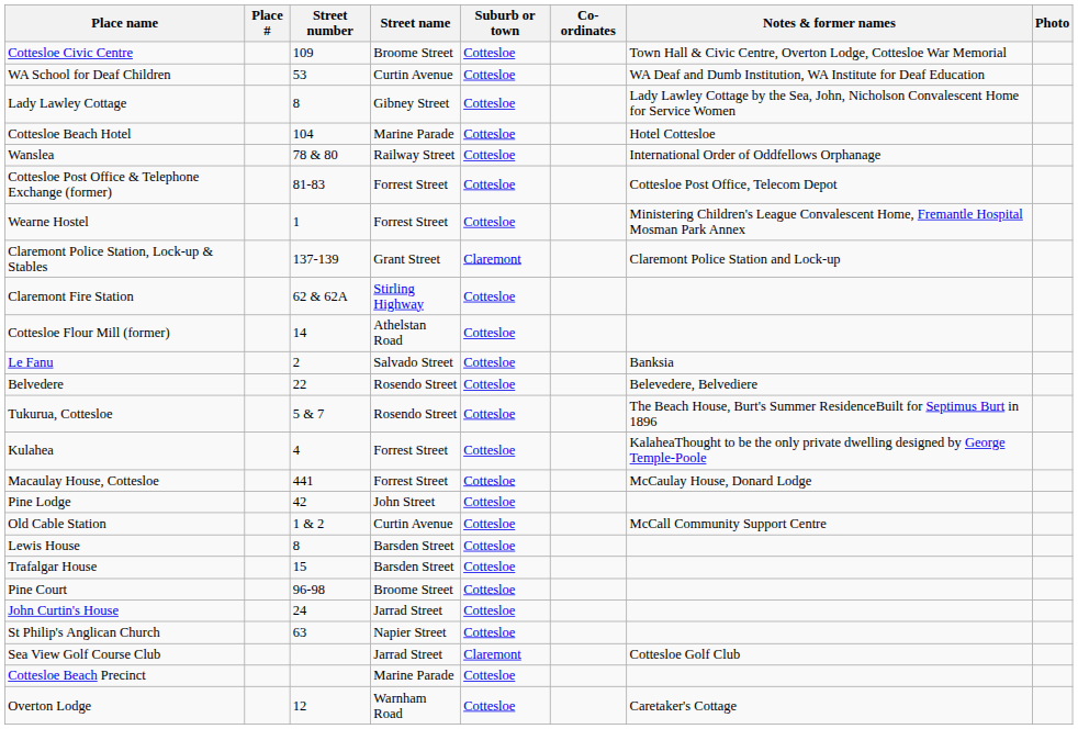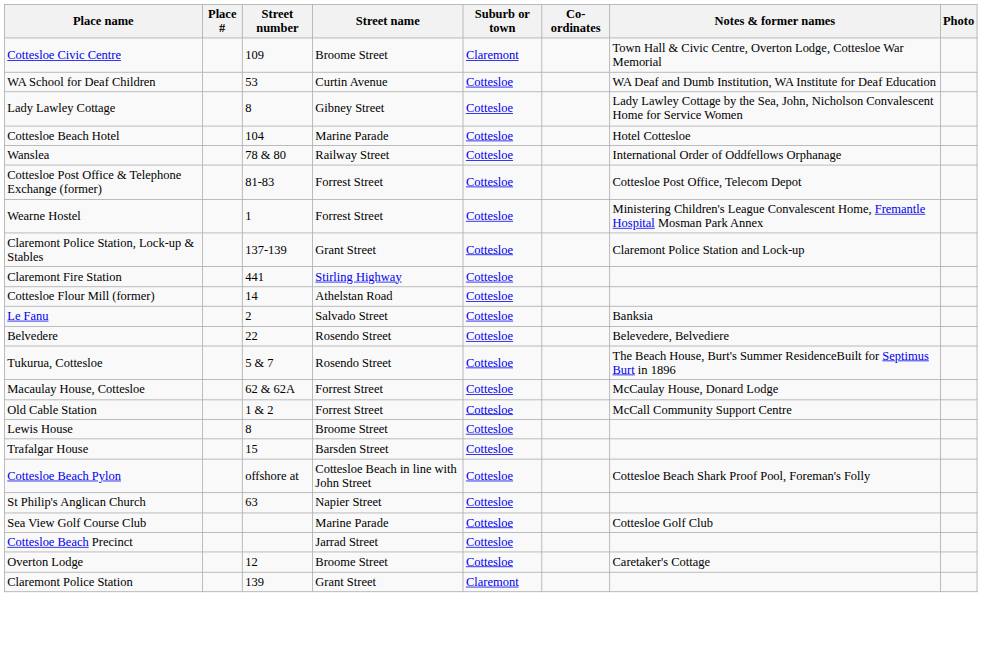 <table class="wikitable sortable">
 <tr>
 <th>Place name</th>
 <th>Place #</th>
 <th>Street number</th>
 <th>Street name</th>
 <th>Suburb or town</th>
 <th>Co-ordinates</th>
 <th class="unsortable">Notes & former names</th>
 <th class="unsortable">Photo</th>
 </tr>
 <tr>
 <td><a href='#'>Cottesloe Civic Centre</a></td>
 <td></td>
 <td>109</td>
 <td>Broome Street</td>
-<td><a href='#'>Cottesloe</a></td>
+<td><a href='#'>Claremont</a></td>
 <td></td>
 <td>Town Hall & Civic Centre, Overton Lodge, Cottesloe War Memorial</td>
 <td></td>
 </tr>
 <tr>
 <td>WA School for Deaf Children</td>
 <td></td>
 <td>53</td>
 <td>Curtin Avenue</td>
 <td><a href='#'>Cottesloe</a></td>
 <td></td>
 <td>WA Deaf and Dumb Institution, WA Institute for Deaf Education</td>
 <td></td>
 </tr>
 <tr>
 <td>Lady Lawley Cottage</td>
 <td></td>
 <td>8</td>
 <td>Gibney Street</td>
 <td><a href='#'>Cottesloe</a></td>
 <td></td>
 <td>Lady Lawley Cottage by the Sea, John, Nicholson Convalescent Home for Service Women</td>
 <td></td>
 </tr>
 <tr>
 <td>Cottesloe Beach Hotel</td>
 <td></td>
 <td>104</td>
 <td>Marine Parade</td>
 <td><a href='#'>Cottesloe</a></td>
 <td></td>
 <td>Hotel Cottesloe</td>
 <td></td>
 </tr>
 <tr>
 <td>Wanslea</td>
 <td></td>
 <td>78 & 80</td>
 <td>Railway Street</td>
 <td><a href='#'>Cottesloe</a></td>
 <td></td>
 <td>International Order of Oddfellows Orphanage</td>
 <td></td>
 </tr>
 <tr>
 <td>Cottesloe Post Office & Telephone Exchange (former)</td>
 <td></td>
 <td>81-83</td>
 <td>Forrest Street</td>
 <td><a href='#'>Cottesloe</a></td>
 <td></td>
 <td>Cottesloe Post Office, Telecom Depot</td>
 <td></td>
 </tr>
 <tr>
 <td>Wearne Hostel</td>
 <td></td>
 <td>1</td>
 <td>Forrest Street</td>
 <td><a href='#'>Cottesloe</a></td>
 <td></td>
 <td>Ministering Children's League Convalescent Home, <a href='#'>Fremantle Hospital</a> Mosman Park Annex</td>
 <td></td>
 </tr>
 <tr>
 <td>Claremont Police Station, Lock-up & Stables</td>
 <td></td>
 <td>137-139</td>
 <td>Grant Street</td>
-<td><a href='#'>Claremont</a></td>
+<td><a href='#'>Cottesloe</a></td>
 <td></td>
 <td>Claremont Police Station and Lock-up</td>
 <td></td>
 </tr>
 <tr>
 <td>Claremont Fire Station</td>
 <td></td>
-<td>62 & 62A</td>
+<td>441</td>
 <td><a href='#'>Stirling Highway</a></td>
 <td><a href='#'>Cottesloe</a></td>
 <td></td>
 <td></td>
 <td></td>
 </tr>
 <tr>
 <td>Cottesloe Flour Mill (former)</td>
 <td></td>
 <td>14</td>
 <td>Athelstan Road</td>
 <td><a href='#'>Cottesloe</a></td>
 <td></td>
 <td></td>
 <td></td>
 </tr>
 <tr>
 <td><a href='#'>Le Fanu</a></td>
 <td></td>
 <td>2</td>
 <td>Salvado Street</td>
 <td><a href='#'>Cottesloe</a></td>
 <td></td>
 <td>Banksia</td>
 <td></td>
 </tr>
 <tr>
 <td>Belvedere</td>
 <td></td>
 <td>22</td>
 <td>Rosendo Street</td>
 <td><a href='#'>Cottesloe</a></td>
 <td></td>
 <td>Belevedere, Belvediere</td>
 <td></td>
 </tr>
 <tr>
 <td>Tukurua, Cottesloe</td>
 <td></td>
 <td>5 & 7</td>
 <td>Rosendo Street</td>
 <td><a href='#'>Cottesloe</a></td>
 <td></td>
 <td>The Beach House, Burt's Summer ResidenceBuilt for <a href='#'>Septimus Burt</a> in 1896</td>
 <td></td>
 </tr>
 <tr>
-<td>Kulahea</td>
-<td></td>
-<td>4</td>
-<td>Forrest Street</td>
-<td><a href='#'>Cottesloe</a></td>
-<td></td>
-<td>KalaheaThought to be the only private dwelling designed by <a href='#'>George Temple-Poole</a></td>
-<td></td>
-</tr>
-<tr>
 <td>Macaulay House, Cottesloe</td>
 <td></td>
-<td>441</td>
+<td>62 & 62A</td>
 <td>Forrest Street</td>
 <td><a href='#'>Cottesloe</a></td>
 <td></td>
 <td>McCaulay House, Donard Lodge</td>
 <td></td>
 </tr>
 <tr>
-<td>Pine Lodge</td>
-<td></td>
-<td>42</td>
-<td>John Street</td>
-<td><a href='#'>Cottesloe</a></td>
-<td></td>
-<td></td>
-<td></td>
-</tr>
-<tr>
 <td>Old Cable Station</td>
 <td></td>
 <td>1 & 2</td>
-<td>Curtin Avenue</td>
+<td>Forrest Street</td>
 <td><a href='#'>Cottesloe</a></td>
 <td></td>
 <td>McCall Community Support Centre</td>
 <td></td>
 </tr>
 <tr>
 <td>Lewis House</td>
 <td></td>
 <td>8</td>
-<td>Barsden Street</td>
+<td>Broome Street</td>
 <td><a href='#'>Cottesloe</a></td>
 <td></td>
 <td></td>
 <td></td>
 </tr>
 <tr>
 <td>Trafalgar House</td>
 <td></td>
 <td>15</td>
 <td>Barsden Street</td>
 <td><a href='#'>Cottesloe</a></td>
 <td></td>
 <td></td>
 <td></td>
 </tr>
 <tr>
-<td>Pine Court</td>
+<td><a href='#'>Cottesloe Beach Pylon</a></td>
 <td></td>
-<td>96-98</td>
-<td>Broome Street</td>
+<td>offshore at</td>
+<td>Cottesloe Beach in line with John Street</td>
 <td><a href='#'>Cottesloe</a></td>
 <td></td>
-<td></td>
-<td></td>
-</tr>
-<tr>
-<td><a href='#'>John Curtin's House</a></td>
-<td></td>
-<td>24</td>
-<td>Jarrad Street</td>
-<td><a href='#'>Cottesloe</a></td>
-<td></td>
-<td></td>
+<td>Cottesloe Beach Shark Proof Pool, Foreman's Folly</td>
 <td></td>
 </tr>
 <tr>
 <td>St Philip's Anglican Church</td>
 <td></td>
 <td>63</td>
 <td>Napier Street</td>
 <td><a href='#'>Cottesloe</a></td>
 <td></td>
 <td></td>
 <td></td>
 </tr>
 <tr>
 <td>Sea View Golf Course Club</td>
 <td></td>
 <td></td>
-<td>Jarrad Street</td>
-<td><a href='#'>Claremont</a></td>
+<td>Marine Parade</td>
+<td><a href='#'>Cottesloe</a></td>
 <td></td>
 <td>Cottesloe Golf Club</td>
 <td></td>
 </tr>
 <tr>
 <td><a href='#'>Cottesloe Beach</a> Precinct</td>
 <td></td>
 <td></td>
-<td>Marine Parade</td>
+<td>Jarrad Street</td>
 <td><a href='#'>Cottesloe</a></td>
 <td></td>
 <td></td>
 <td></td>
 </tr>
 <tr>
 <td>Overton Lodge</td>
 <td></td>
 <td>12</td>
-<td>Warnham Road</td>
+<td>Broome Street</td>
 <td><a href='#'>Cottesloe</a></td>
 <td></td>
 <td>Caretaker's Cottage</td>
 <td></td>
 </tr>
+<tr>
+<td>Claremont Police Station</td>
+<td></td>
+<td>139</td>
+<td>Grant Street</td>
+<td><a href='#'>Claremont</a></td>
+<td></td>
+<td></td>
+<td></td>
+</tr>
 </table>
